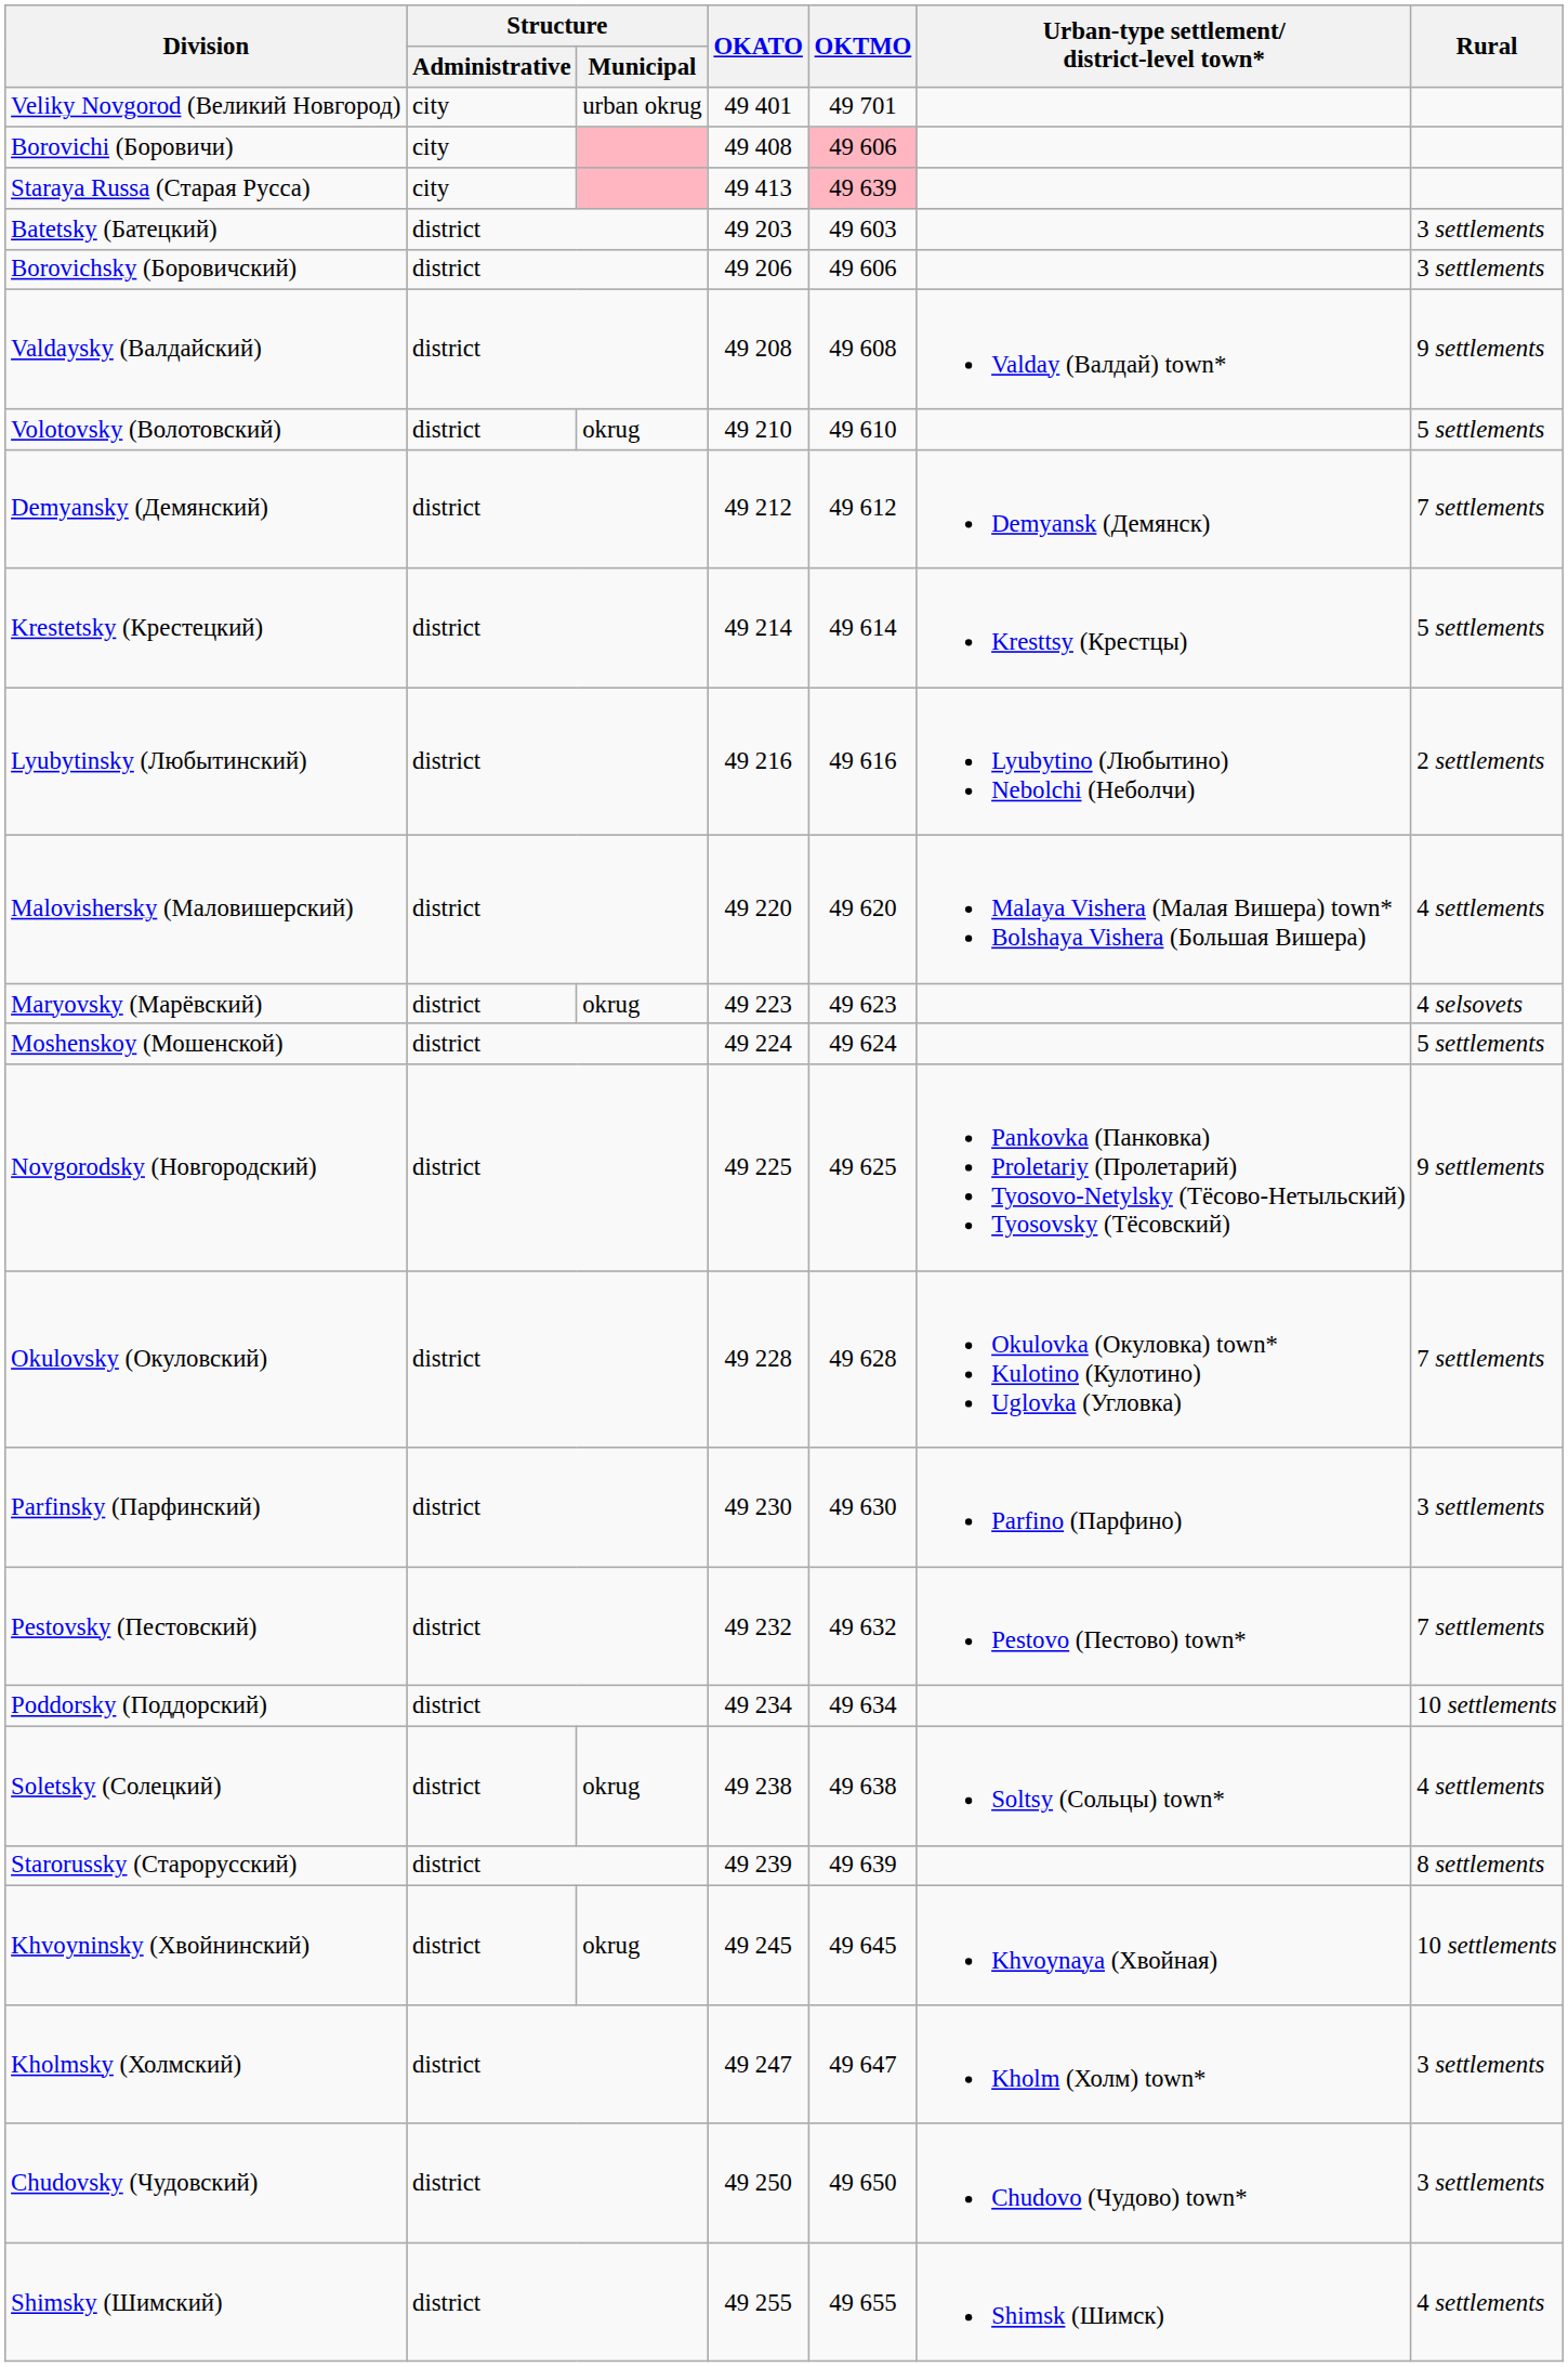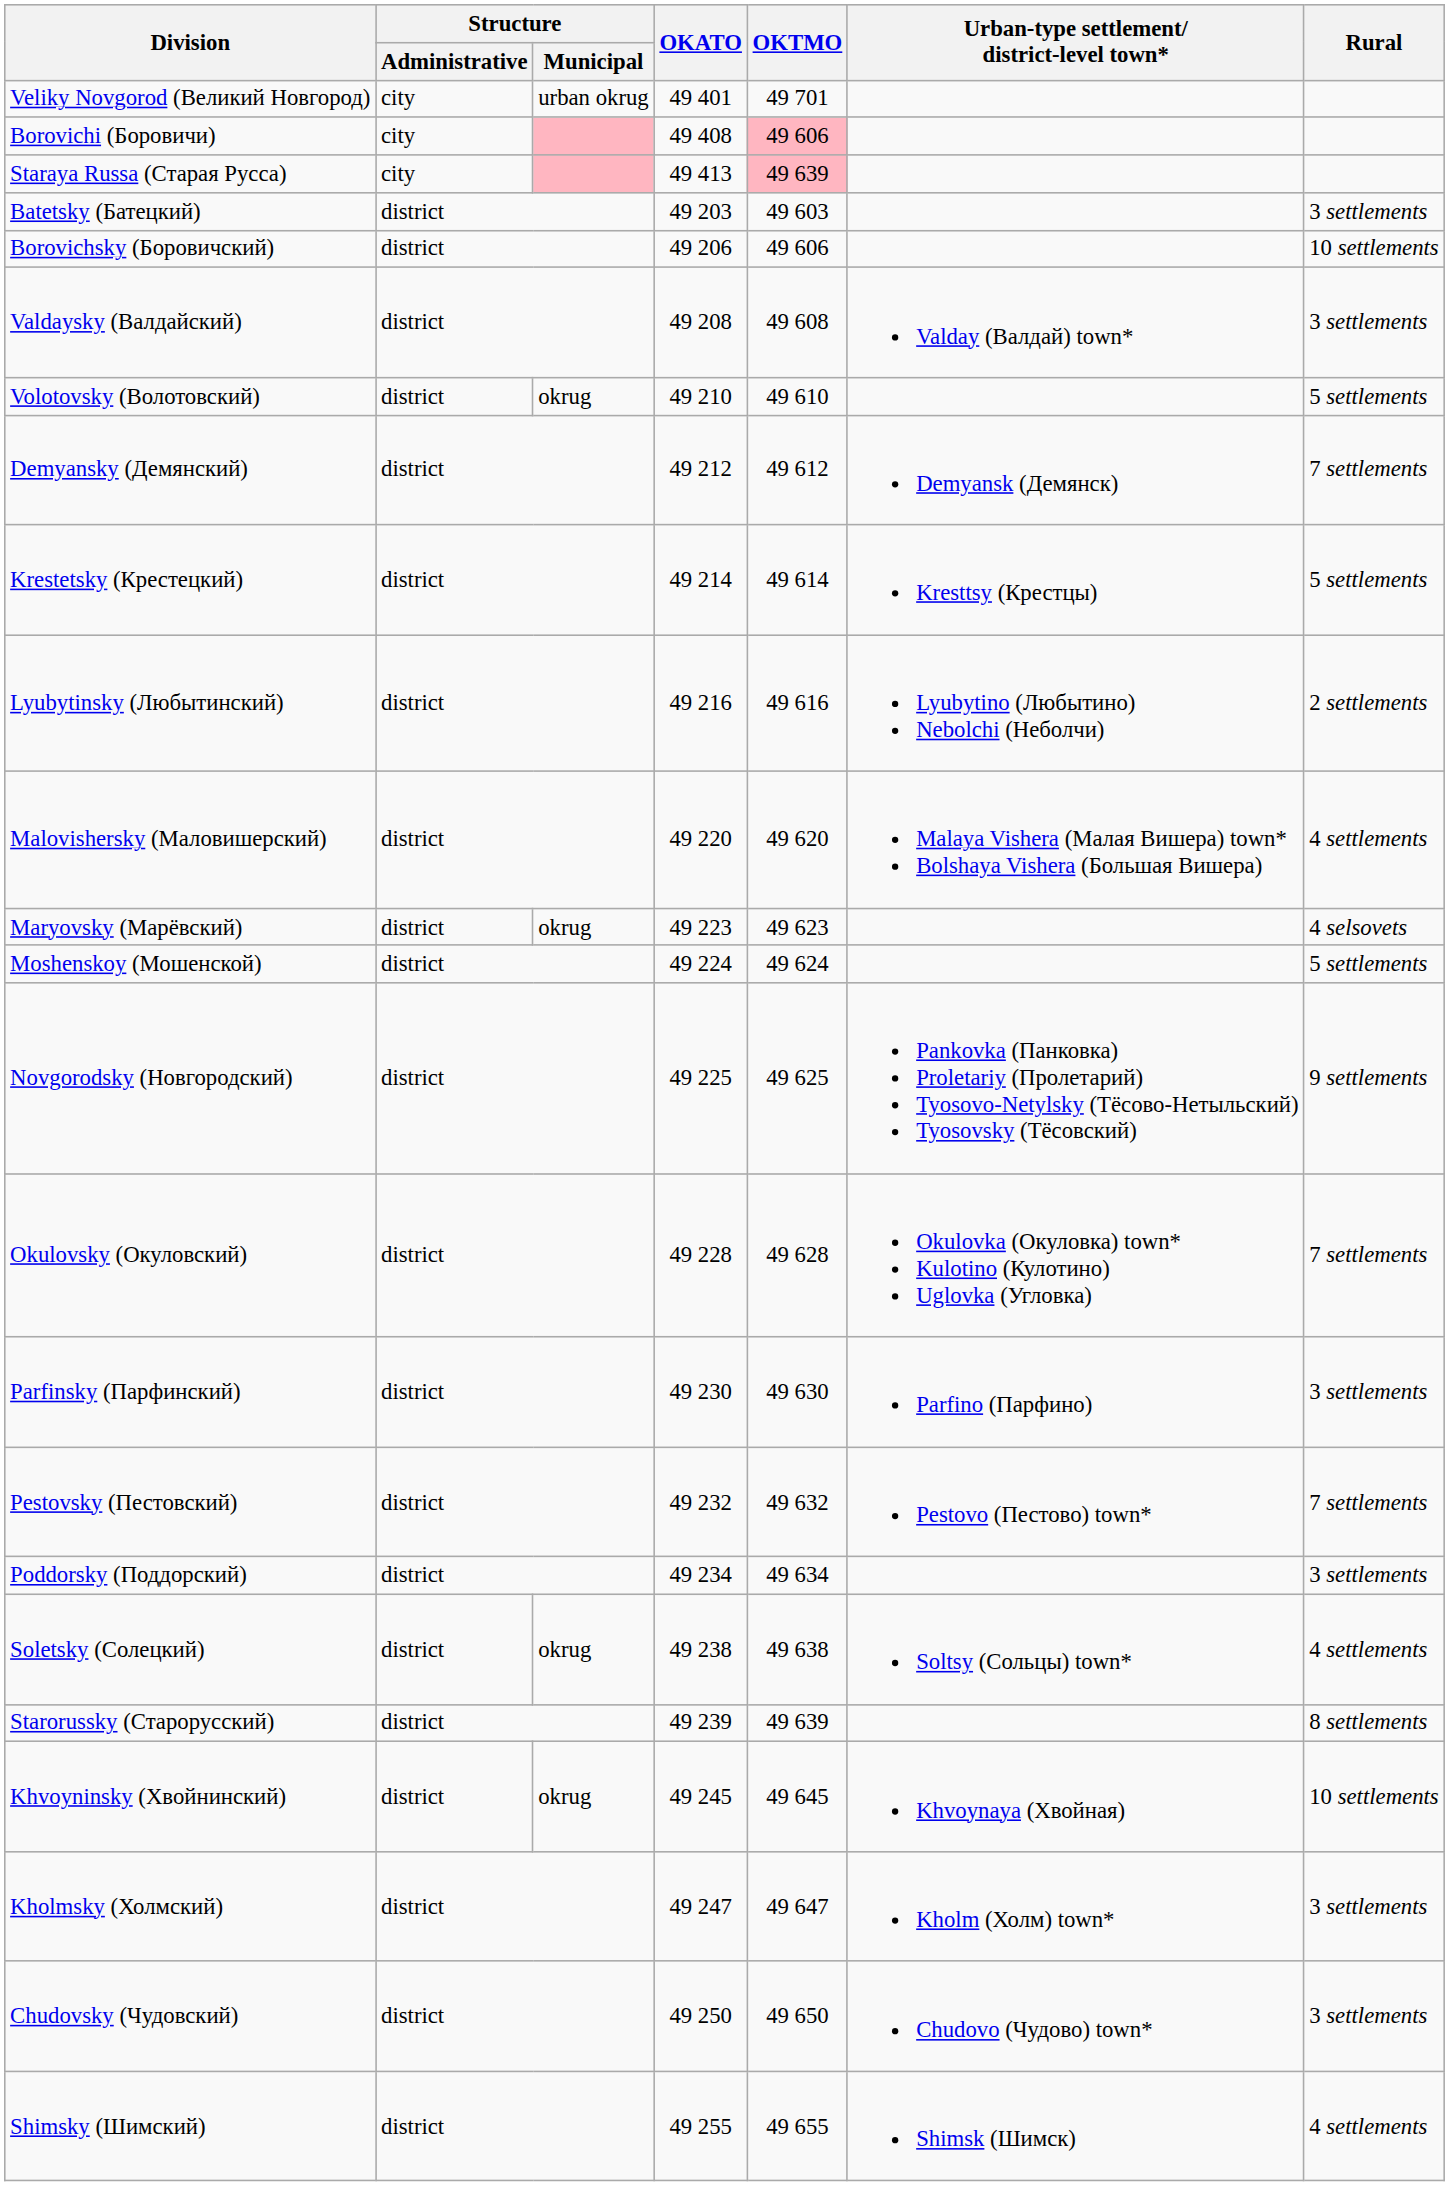 <table class="wikitable" style="padding: 24em 0; border: 1px #aaa solid; border-collapse: collapse; font-size: 90%;">
 <tr>
 <th colspan="2" rowspan="2">Division</th>
 <th colspan="2">Structure</th>
 <th rowspan="2"><a href='#'>OKATO</a></th>
 <th rowspan="2"><a href='#'>OKTMO</a></th>
 <th rowspan="2">Urban-type settlement/<br>district-level town*</th>
 <th rowspan="2">Rural</th>
 </tr>
 <tr>
 <th>Administrative</th>
 <th>Municipal</th>
 </tr>
 <tr>
 <td colspan="2"><a href='#'>Veliky Novgorod</a> (Великий Новгород)</td>
 <td>city</td>
 <td>urban okrug</td>
 <td align="center">49 401</td>
 <td align="center">49 701</td>
 <td></td>
 <td></td>
 </tr>
 <tr>
 <td colspan="2"><a href='#'>Borovichi</a> (Боровичи)</td>
 <td>city</td>
 <td bgcolor="lightpink"></td>
 <td align="center">49 408</td>
 <td bgcolor="lightpink" align="center">49 606</td>
 <td></td>
 <td></td>
 </tr>
 <tr>
 <td colspan="2"><a href='#'>Staraya Russa</a> (Старая Русса)</td>
 <td>city</td>
 <td bgcolor="lightpink"></td>
 <td align="center">49 413</td>
 <td bgcolor="lightpink" align="center">49 639</td>
 <td></td>
 <td></td>
 </tr>
 <tr>
 <td colspan="2"><a href='#'>Batetsky</a> (Батецкий)</td>
 <td colspan="2">district</td>
 <td align="center">49 203</td>
 <td align="center">49 603</td>
 <td></td>
 <td>3 <em>settlements</em></td>
 </tr>
 <tr>
 <td colspan="2"><a href='#'>Borovichsky</a> (Боровичский)</td>
 <td colspan="2">district</td>
 <td align="center">49 206</td>
 <td align="center">49 606</td>
 <td></td>
-<td>3 <em>settlements</em></td>
+<td>10 <em>settlements</em></td>
 </tr>
 <tr>
 <td colspan="2"><a href='#'>Valdaysky</a> (Валдайский)</td>
 <td colspan="2">district</td>
 <td align="center">49 208</td>
 <td align="center">49 608</td>
 <td><br><ul><li><a href='#'>Valday</a> (Валдай) town*</li></ul></td>
-<td>9 <em>settlements</em></td>
+<td>3 <em>settlements</em></td>
 </tr>
 <tr>
 <td colspan="2"><a href='#'>Volotovsky</a> (Волотовский)</td>
 <td>district</td>
 <td>okrug</td>
 <td align="center">49 210</td>
 <td align="center">49 610</td>
 <td></td>
 <td>5 <em>settlements</em></td>
 </tr>
 <tr>
 <td colspan="2"><a href='#'>Demyansky</a> (Демянский)</td>
 <td colspan="2">district</td>
 <td align="center">49 212</td>
 <td align="center">49 612</td>
 <td><br><ul><li><a href='#'>Demyansk</a> (Демянск)</li></ul></td>
 <td>7 <em>settlements</em></td>
 </tr>
 <tr>
 <td colspan="2"><a href='#'>Krestetsky</a> (Крестецкий)</td>
 <td colspan="2">district</td>
 <td align="center">49 214</td>
 <td align="center">49 614</td>
 <td><br><ul><li><a href='#'>Kresttsy</a> (Крестцы)</li></ul></td>
 <td>5 <em>settlements</em></td>
 </tr>
 <tr>
 <td colspan="2"><a href='#'>Lyubytinsky</a> (Любытинский)</td>
 <td colspan="2">district</td>
 <td align="center">49 216</td>
 <td align="center">49 616</td>
 <td><br><ul><li><a href='#'>Lyubytino</a> (Любытино)</li><li><a href='#'>Nebolchi</a> (Неболчи)</li></ul></td>
 <td>2 <em>settlements</em></td>
 </tr>
 <tr>
 <td colspan="2"><a href='#'>Malovishersky</a> (Маловишерский)</td>
 <td colspan="2">district</td>
 <td align="center">49 220</td>
 <td align="center">49 620</td>
 <td><br><ul><li><a href='#'>Malaya Vishera</a> (Малая Вишера) town*</li><li><a href='#'>Bolshaya Vishera</a> (Большая Вишера)</li></ul></td>
 <td>4 <em>settlements</em></td>
 </tr>
 <tr>
 <td colspan="2"><a href='#'>Maryovsky</a> (Марёвский)</td>
 <td>district</td>
 <td>okrug</td>
 <td align="center">49 223</td>
 <td align="center">49 623</td>
 <td></td>
 <td>4 <em>selsovets</em></td>
 </tr>
 <tr>
 <td colspan="2"><a href='#'>Moshenskoy</a> (Мошенской)</td>
 <td colspan="2">district</td>
 <td align="center">49 224</td>
 <td align="center">49 624</td>
 <td></td>
 <td>5 <em>settlements</em></td>
 </tr>
 <tr>
 <td colspan="2"><a href='#'>Novgorodsky</a> (Новгородский)</td>
 <td colspan="2">district</td>
 <td align="center">49 225</td>
 <td align="center">49 625</td>
 <td><br><ul><li><a href='#'>Pankovka</a> (Панковка)</li><li><a href='#'>Proletariy</a> (Пролетарий)</li><li><a href='#'>Tyosovo-Netylsky</a> (Тёсово-Нетыльский) </li><li><a href='#'>Tyosovsky</a> (Тёсовский) </li></ul></td>
 <td>9 <em>settlements</em></td>
 </tr>
 <tr>
 <td colspan="2"><a href='#'>Okulovsky</a> (Окуловский)</td>
 <td colspan="2">district</td>
 <td align="center">49 228</td>
 <td align="center">49 628</td>
 <td><br><ul><li><a href='#'>Okulovka</a> (Окуловка) town*</li><li><a href='#'>Kulotino</a> (Кулотино)</li><li><a href='#'>Uglovka</a> (Угловка)</li></ul></td>
 <td>7 <em>settlements</em></td>
 </tr>
 <tr>
 <td colspan="2"><a href='#'>Parfinsky</a> (Парфинский)</td>
 <td colspan="2">district</td>
 <td align="center">49 230</td>
 <td align="center">49 630</td>
 <td><br><ul><li><a href='#'>Parfino</a> (Парфино)</li></ul></td>
 <td>3 <em>settlements</em></td>
 </tr>
 <tr>
 <td colspan="2"><a href='#'>Pestovsky</a> (Пестовский)</td>
 <td colspan="2">district</td>
 <td align="center">49 232</td>
 <td align="center">49 632</td>
 <td><br><ul><li><a href='#'>Pestovo</a> (Пестово) town*</li></ul></td>
 <td>7 <em>settlements</em></td>
 </tr>
 <tr>
 <td colspan="2"><a href='#'>Poddorsky</a> (Поддорский)</td>
 <td colspan="2">district</td>
 <td align="center">49 234</td>
 <td align="center">49 634</td>
 <td></td>
-<td>10 <em>settlements</em></td>
+<td>3 <em>settlements</em></td>
 </tr>
 <tr>
 <td colspan="2"><a href='#'>Soletsky</a> (Солецкий)</td>
 <td>district</td>
 <td>okrug</td>
 <td align="center">49 238</td>
 <td align="center">49 638</td>
 <td><br><ul><li><a href='#'>Soltsy</a> (Сольцы) town*</li></ul></td>
 <td>4 <em>settlements</em></td>
 </tr>
 <tr>
 <td colspan="2"><a href='#'>Starorussky</a> (Старорусский)</td>
 <td colspan="2">district</td>
 <td align="center">49 239</td>
 <td align="center">49 639</td>
 <td></td>
 <td>8 <em>settlements</em></td>
 </tr>
 <tr>
 <td colspan="2"><a href='#'>Khvoyninsky</a> (Хвойнинский)</td>
 <td>district</td>
 <td>okrug</td>
 <td align="center">49 245</td>
 <td align="center">49 645</td>
 <td><br><ul><li><a href='#'>Khvoynaya</a> (Хвойная)</li></ul></td>
 <td>10 <em>settlements</em></td>
 </tr>
 <tr>
 <td colspan="2"><a href='#'>Kholmsky</a> (Холмский)</td>
 <td colspan="2">district</td>
 <td align="center">49 247</td>
 <td align="center">49 647</td>
 <td><br><ul><li><a href='#'>Kholm</a> (Холм) town*</li></ul></td>
 <td>3 <em>settlements</em></td>
 </tr>
 <tr>
 <td colspan="2"><a href='#'>Chudovsky</a> (Чудовский)</td>
 <td colspan="2">district</td>
 <td align="center">49 250</td>
 <td align="center">49 650</td>
 <td><br><ul><li><a href='#'>Chudovo</a> (Чудово) town*</li></ul></td>
 <td>3 <em>settlements</em></td>
 </tr>
 <tr>
 <td colspan="2"><a href='#'>Shimsky</a> (Шимский)</td>
 <td colspan="2">district</td>
 <td align="center">49 255</td>
 <td align="center">49 655</td>
 <td><br><ul><li><a href='#'>Shimsk</a> (Шимск)</li></ul></td>
 <td>4 <em>settlements</em></td>
 </tr>
 </table>
